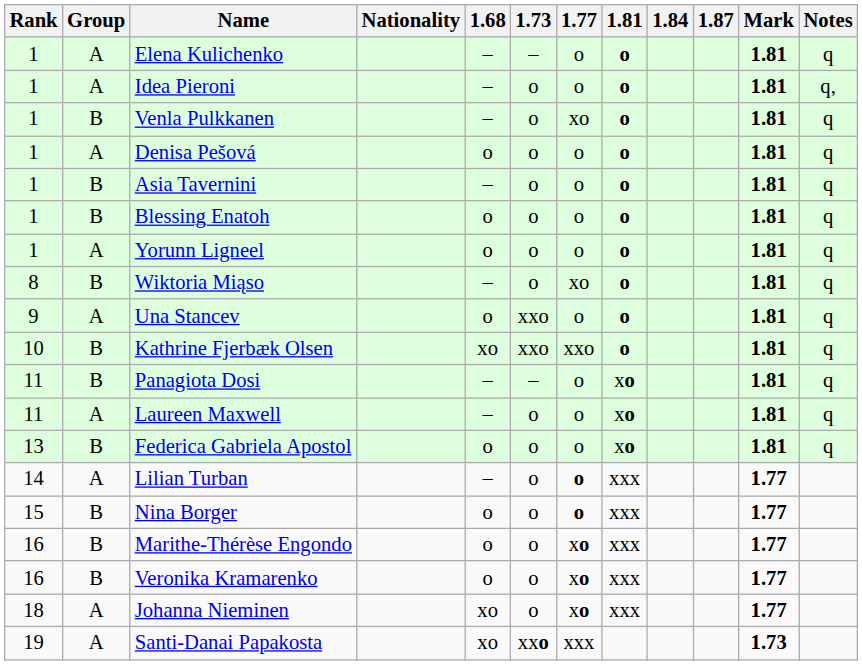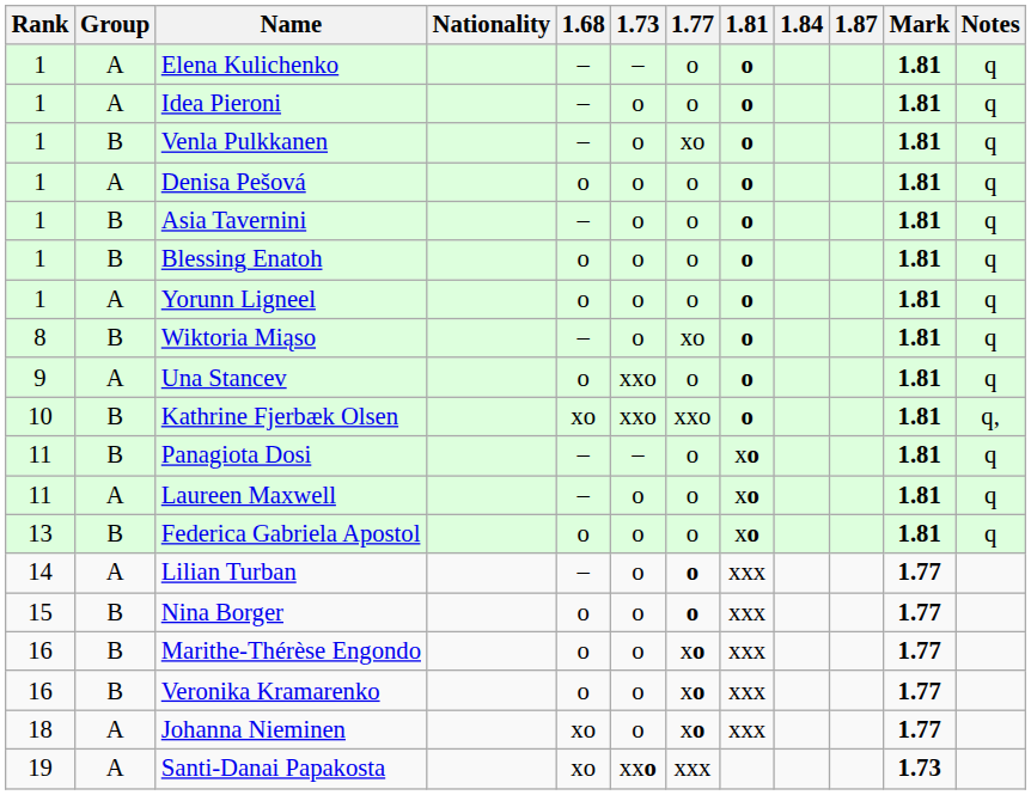 <table class="wikitable sortable" style="text-align:center">
 <tr>
 <th>Rank</th>
 <th>Group</th>
 <th>Name</th>
 <th>Nationality</th>
 <th>1.68</th>
 <th>1.73</th>
 <th>1.77</th>
 <th>1.81</th>
 <th>1.84</th>
 <th>1.87</th>
 <th>Mark</th>
 <th>Notes</th>
 </tr>
 <tr bgcolor=ddffdd>
 <td>1</td>
 <td>A</td>
 <td align=left><a href='#'>Elena Kulichenko</a></td>
 <td align=left></td>
 <td>–</td>
 <td>–</td>
 <td>o</td>
 <td><strong>o</strong></td>
 <td></td>
 <td></td>
 <td><strong>1.81</strong></td>
 <td>q</td>
 </tr>
 <tr bgcolor=ddffdd>
 <td>1</td>
 <td>A</td>
 <td align=left><a href='#'>Idea Pieroni</a></td>
 <td align=left></td>
 <td>–</td>
 <td>o</td>
 <td>o</td>
 <td><strong>o</strong></td>
 <td></td>
 <td></td>
 <td><strong>1.81</strong></td>
-<td>q, </td>
+<td>q</td>
 </tr>
 <tr bgcolor=ddffdd>
 <td>1</td>
 <td>B</td>
 <td align=left><a href='#'>Venla Pulkkanen</a></td>
 <td align=left></td>
 <td>–</td>
 <td>o</td>
 <td>xo</td>
 <td><strong>o</strong></td>
 <td></td>
 <td></td>
 <td><strong>1.81</strong></td>
 <td>q</td>
 </tr>
 <tr bgcolor=ddffdd>
 <td>1</td>
 <td>A</td>
 <td align=left><a href='#'>Denisa Pešová</a></td>
 <td align=left></td>
 <td>o</td>
 <td>o</td>
 <td>o</td>
 <td><strong>o</strong></td>
 <td></td>
 <td></td>
 <td><strong>1.81</strong></td>
 <td>q</td>
 </tr>
 <tr bgcolor=ddffdd>
 <td>1</td>
 <td>B</td>
 <td align=left><a href='#'>Asia Tavernini</a></td>
 <td align=left></td>
 <td>–</td>
 <td>o</td>
 <td>o</td>
 <td><strong>o</strong></td>
 <td></td>
 <td></td>
 <td><strong>1.81</strong></td>
 <td>q</td>
 </tr>
 <tr bgcolor=ddffdd>
 <td>1</td>
 <td>B</td>
 <td align=left><a href='#'>Blessing Enatoh</a></td>
 <td align=left></td>
 <td>o</td>
 <td>o</td>
 <td>o</td>
 <td><strong>o</strong></td>
 <td></td>
 <td></td>
 <td><strong>1.81</strong></td>
 <td>q</td>
 </tr>
 <tr bgcolor=ddffdd>
 <td>1</td>
 <td>A</td>
 <td align=left><a href='#'>Yorunn Ligneel</a></td>
 <td align=left></td>
 <td>o</td>
 <td>o</td>
 <td>o</td>
 <td><strong>o</strong></td>
 <td></td>
 <td></td>
 <td><strong>1.81</strong></td>
 <td>q</td>
 </tr>
 <tr bgcolor=ddffdd>
 <td>8</td>
 <td>B</td>
 <td align=left><a href='#'>Wiktoria Miąso</a></td>
 <td align=left></td>
 <td>–</td>
 <td>o</td>
 <td>xo</td>
 <td><strong>o</strong></td>
 <td></td>
 <td></td>
 <td><strong>1.81</strong></td>
 <td>q</td>
 </tr>
 <tr bgcolor=ddffdd>
 <td>9</td>
 <td>A</td>
 <td align=left><a href='#'>Una Stancev</a></td>
 <td align=left></td>
 <td>o</td>
 <td>xxo</td>
 <td>o</td>
 <td><strong>o</strong></td>
 <td></td>
 <td></td>
 <td><strong>1.81</strong></td>
 <td>q</td>
 </tr>
 <tr bgcolor=ddffdd>
 <td>10</td>
 <td>B</td>
 <td align=left><a href='#'>Kathrine Fjerbæk Olsen</a></td>
 <td align=left></td>
 <td>xo</td>
 <td>xxo</td>
 <td>xxo</td>
 <td><strong>o</strong></td>
 <td></td>
 <td></td>
 <td><strong>1.81</strong></td>
-<td>q</td>
+<td>q, </td>
 </tr>
 <tr bgcolor=ddffdd>
 <td>11</td>
 <td>B</td>
 <td align=left><a href='#'>Panagiota Dosi</a></td>
 <td align=left></td>
 <td>–</td>
 <td>–</td>
 <td>o</td>
 <td>x<strong>o</strong></td>
 <td></td>
 <td></td>
 <td><strong>1.81</strong></td>
 <td>q</td>
 </tr>
 <tr bgcolor=ddffdd>
 <td>11</td>
 <td>A</td>
 <td align=left><a href='#'>Laureen Maxwell</a></td>
 <td align=left></td>
 <td>–</td>
 <td>o</td>
 <td>o</td>
 <td>x<strong>o</strong></td>
 <td></td>
 <td></td>
 <td><strong>1.81</strong></td>
 <td>q</td>
 </tr>
 <tr bgcolor=ddffdd>
 <td>13</td>
 <td>B</td>
 <td align=left><a href='#'>Federica Gabriela Apostol</a></td>
 <td align=left></td>
 <td>o</td>
 <td>o</td>
 <td>o</td>
 <td>x<strong>o</strong></td>
 <td></td>
 <td></td>
 <td><strong>1.81</strong></td>
 <td>q</td>
 </tr>
 <tr>
 <td>14</td>
 <td>A</td>
 <td align=left><a href='#'>Lilian Turban</a></td>
 <td align=left></td>
 <td>–</td>
 <td>o</td>
 <td><strong>o</strong></td>
 <td>xxx</td>
 <td></td>
 <td></td>
 <td><strong>1.77</strong></td>
 <td></td>
 </tr>
 <tr>
 <td>15</td>
 <td>B</td>
 <td align=left><a href='#'>Nina Borger</a></td>
 <td align=left></td>
 <td>o</td>
 <td>o</td>
 <td><strong>o</strong></td>
 <td>xxx</td>
 <td></td>
 <td></td>
 <td><strong>1.77</strong></td>
 <td></td>
 </tr>
 <tr>
 <td>16</td>
 <td>B</td>
 <td align=left><a href='#'>Marithe-Thérèse Engondo</a></td>
 <td align=left></td>
 <td>o</td>
 <td>o</td>
 <td>x<strong>o</strong></td>
 <td>xxx</td>
 <td></td>
 <td></td>
 <td><strong>1.77</strong></td>
 <td></td>
 </tr>
 <tr>
 <td>16</td>
 <td>B</td>
 <td align=left><a href='#'>Veronika Kramarenko</a></td>
 <td align=left></td>
 <td>o</td>
 <td>o</td>
 <td>x<strong>o</strong></td>
 <td>xxx</td>
 <td></td>
 <td></td>
 <td><strong>1.77</strong></td>
 <td></td>
 </tr>
 <tr>
 <td>18</td>
 <td>A</td>
 <td align=left><a href='#'>Johanna Nieminen</a></td>
 <td align=left></td>
 <td>xo</td>
 <td>o</td>
 <td>x<strong>o</strong></td>
 <td>xxx</td>
 <td></td>
 <td></td>
 <td><strong>1.77</strong></td>
 <td></td>
 </tr>
 <tr>
 <td>19</td>
 <td>A</td>
 <td align=left><a href='#'>Santi-Danai Papakosta</a></td>
 <td align=left></td>
 <td>xo</td>
 <td>xx<strong>o</strong></td>
 <td>xxx</td>
 <td></td>
 <td></td>
 <td></td>
 <td><strong>1.73</strong></td>
 <td></td>
 </tr>
 </table>
